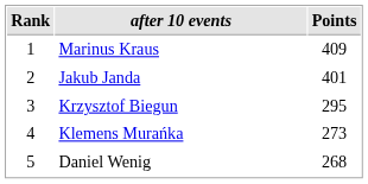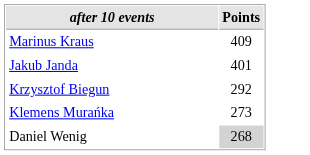 <table cellspacing="1" cellpadding="3" style="border:1px solid #AAAAAA;font-size:86%">
 <tr bgcolor="#E4E4E4">
-<th style="border-bottom:1px solid #AAAAAA" width=10>Rank</th>
 <th style="border-bottom:1px solid #AAAAAA" width=200><em>after 10 events</em></th>
 <th style="border-bottom:1px solid #AAAAAA" width=20>Points</th>
 </tr>
 <tr>
-<td align=center>1</td>
 <td> <a href='#'>Marinus Kraus</a></td>
 <td align=center>409</td>
 </tr>
 <tr>
-<td align=center>2</td>
 <td> <a href='#'>Jakub Janda</a></td>
 <td align=center>401</td>
 </tr>
 <tr>
-<td align=center>3</td>
 <td> <a href='#'>Krzysztof Biegun</a></td>
-<td align=center>295</td>
+<td align=center>292</td>
 </tr>
 <tr>
-<td align=center>4</td>
 <td> <a href='#'>Klemens Murańka</a></td>
 <td align=center>273</td>
 </tr>
 <tr>
-<td align=center>5</td>
 <td> Daniel Wenig</td>
-<td align=center>268</td>
+<td align=center style="background: lightgrey;">268</td>
 </tr>
 </table>
